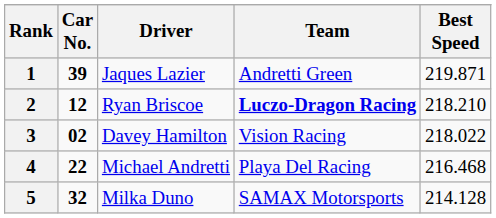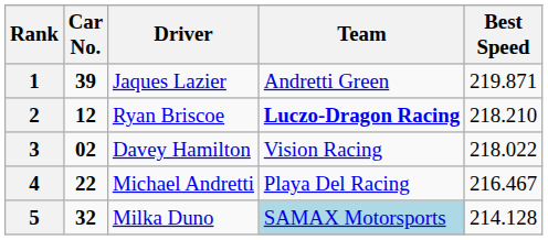 <table class="wikitable" style="font-size:95%;">
 <tr>
 </tr>
 <tr>
 <th>Rank</th>
 <th>Car<br>No.</th>
 <th>Driver</th>
 <th>Team</th>
 <th>Best<br>Speed</th>
 </tr>
 <tr>
 <th>1</th>
 <td style="text-align:center"><strong>39</strong></td>
 <td> <a href='#'>Jaques Lazier</a></td>
 <td><a href='#'>Andretti Green</a></td>
 <td align=center>219.871</td>
 </tr>
 <tr>
 <th>2</th>
 <td style="text-align:center"><strong>12</strong></td>
 <td> <a href='#'>Ryan Briscoe</a></td>
 <td><strong><a href='#'>Luczo-Dragon Racing</a></strong></td>
 <td align=center>218.210</td>
 </tr>
 <tr>
 <th>3</th>
 <td style="text-align:center"><strong>02</strong></td>
 <td> <a href='#'>Davey Hamilton</a></td>
 <td><a href='#'>Vision Racing</a></td>
 <td align=center>218.022</td>
 </tr>
 <tr>
 <th>4</th>
 <td style="text-align:center"><strong>22</strong></td>
 <td> <a href='#'>Michael Andretti</a></td>
 <td><a href='#'>Playa Del Racing</a></td>
-<td align=center>216.468</td>
+<td align=center>216.467</td>
 </tr>
 <tr>
 <th>5</th>
 <td style="text-align:center"><strong>32</strong></td>
 <td> <a href='#'>Milka Duno</a> <strong></strong></td>
-<td><a href='#'>SAMAX Motorsports</a></td>
+<td style="background: lightblue;"><a href='#'>SAMAX Motorsports</a></td>
 <td align=center>214.128</td>
 </tr>
 </table>
